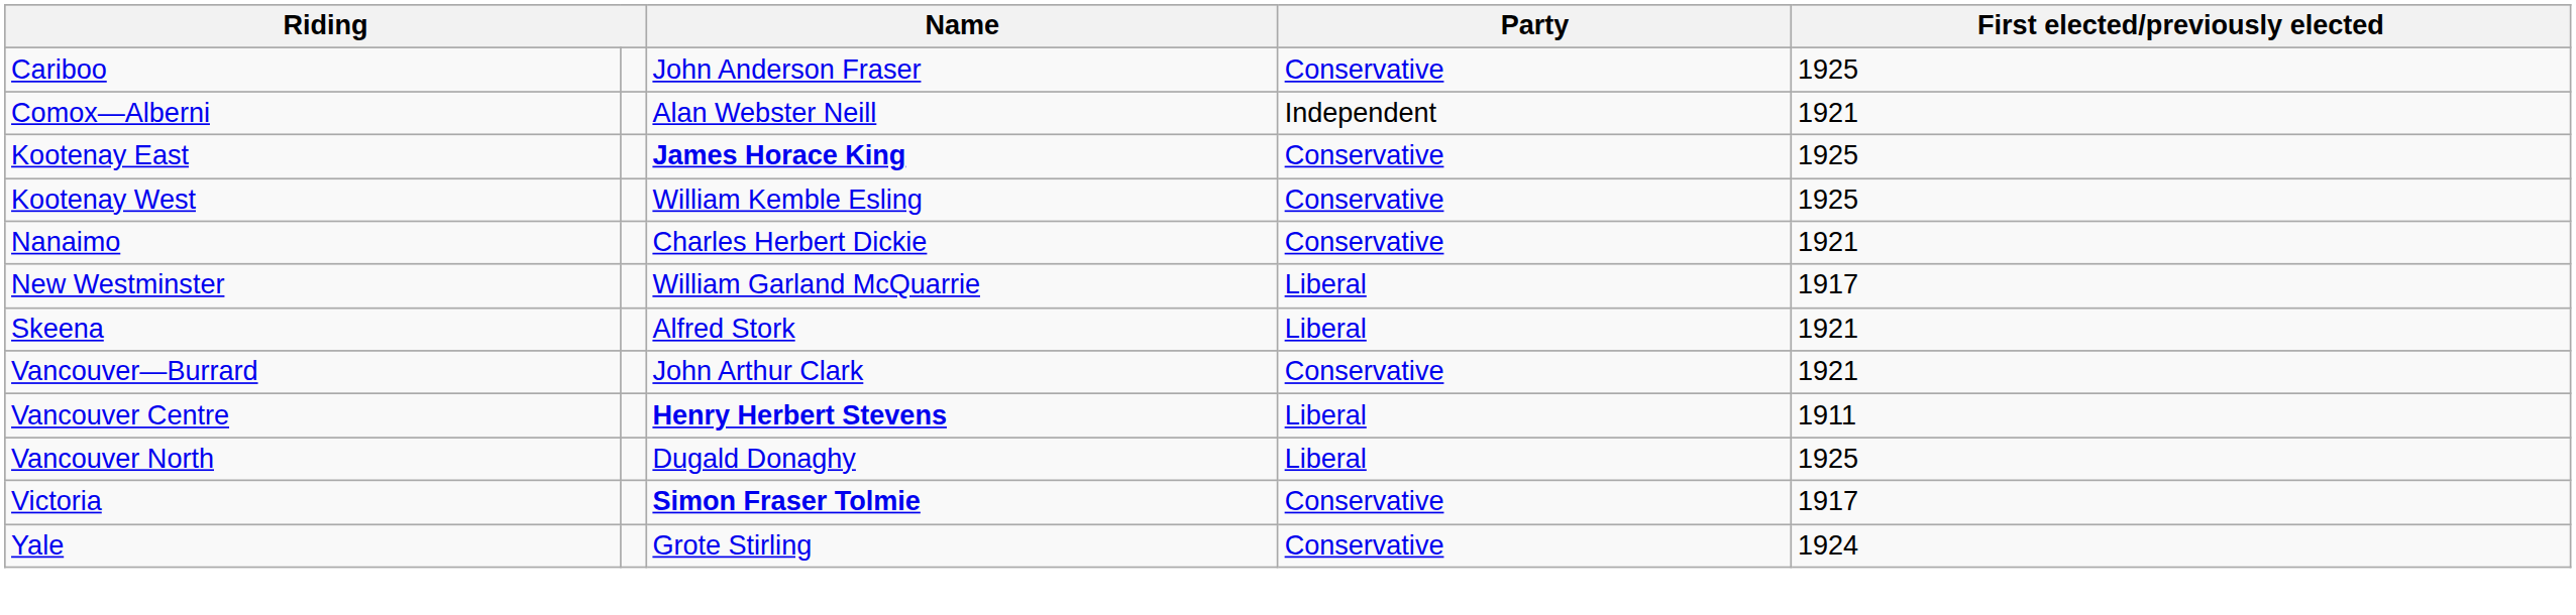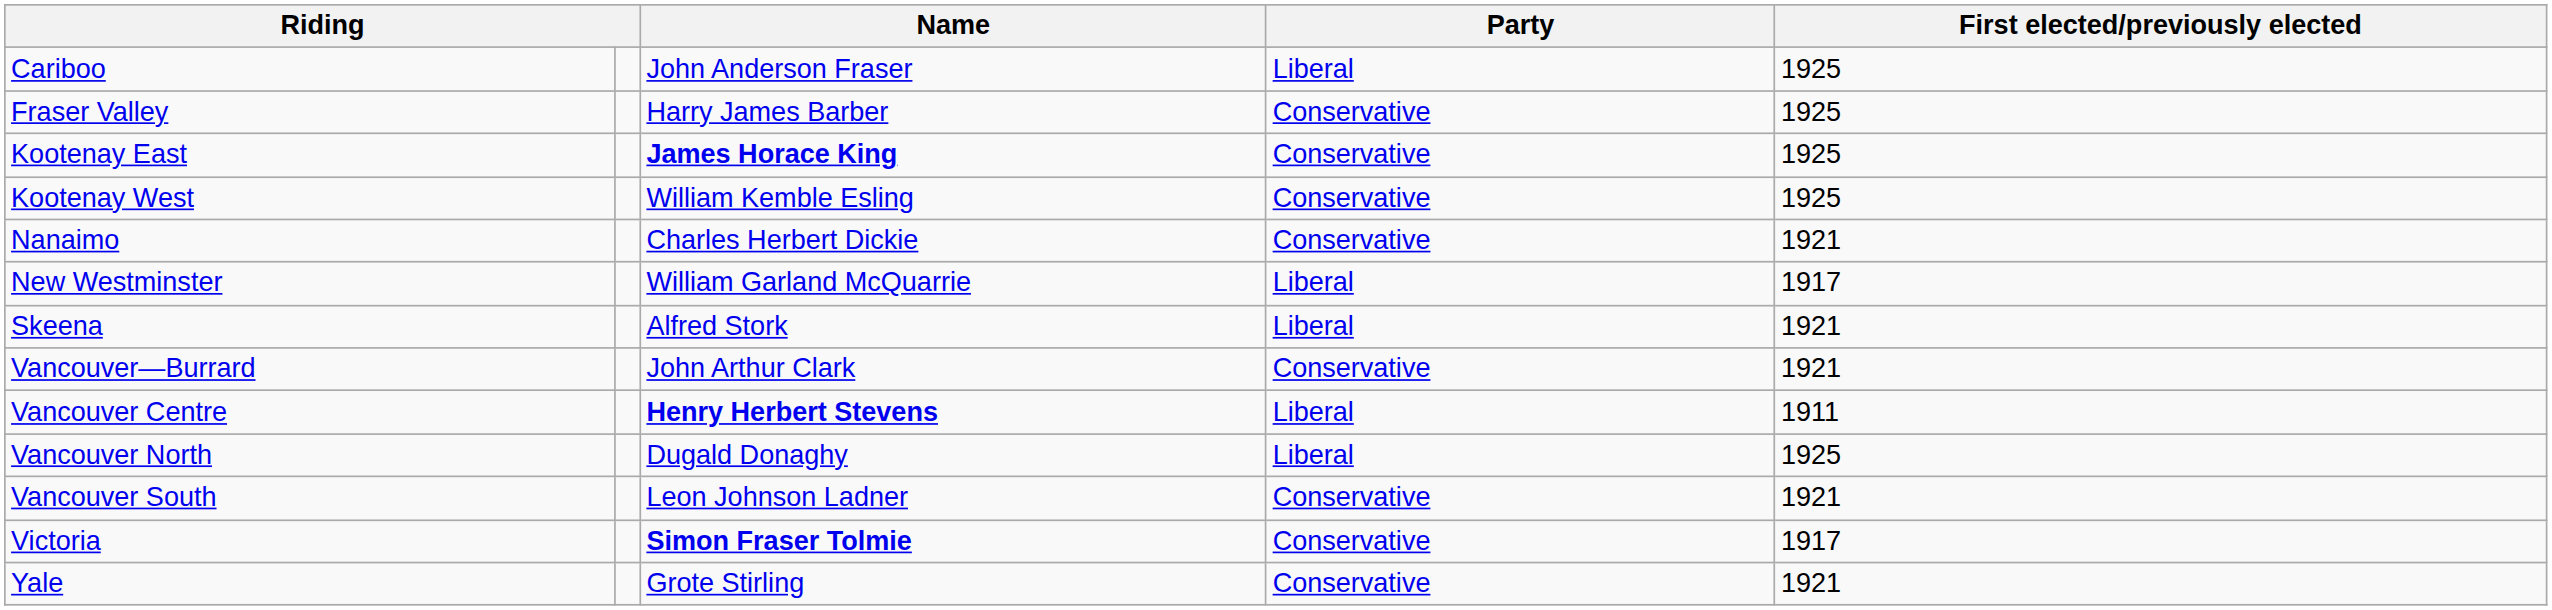 <table class="wikitable" width=95%>
 <tr>
 <th colspan=2 width=25%>Riding</th>
 <th>Name</th>
 <th width=20%>Party</th>
 <th>First elected/previously elected</th>
 </tr>
 <tr>
 <td width=24%><a href='#'>Cariboo</a></td>
 <td></td>
 <td><a href='#'>John Anderson Fraser</a></td>
-<td><a href='#'>Conservative</a></td>
+<td><a href='#'>Liberal</a></td>
 <td>1925</td>
 </tr>
 <tr>
-<td><a href='#'>Comox—Alberni</a></td>
+<td><a href='#'>Fraser Valley</a></td>
 <td></td>
-<td><a href='#'>Alan Webster Neill</a></td>
-<td>Independent</td>
-<td>1921</td>
+<td><a href='#'>Harry James Barber</a></td>
+<td><a href='#'>Conservative</a></td>
+<td>1925</td>
 </tr>
 <tr>
 <td><a href='#'>Kootenay East</a></td>
 <td></td>
 <td><strong><a href='#'>James Horace King</a></strong></td>
 <td><a href='#'>Conservative</a></td>
 <td>1925</td>
 </tr>
 <tr>
 <td><a href='#'>Kootenay West</a></td>
 <td></td>
 <td><a href='#'>William Kemble Esling</a></td>
 <td><a href='#'>Conservative</a></td>
 <td>1925</td>
 </tr>
 <tr>
 <td><a href='#'>Nanaimo</a></td>
 <td></td>
 <td><a href='#'>Charles Herbert Dickie</a></td>
 <td><a href='#'>Conservative</a></td>
 <td>1921</td>
 </tr>
 <tr>
 <td><a href='#'>New Westminster</a></td>
 <td></td>
 <td><a href='#'>William Garland McQuarrie</a></td>
 <td><a href='#'>Liberal</a></td>
 <td>1917</td>
 </tr>
 <tr>
 <td><a href='#'>Skeena</a></td>
 <td></td>
 <td><a href='#'>Alfred Stork</a></td>
 <td><a href='#'>Liberal</a></td>
 <td>1921</td>
 </tr>
 <tr>
 <td><a href='#'>Vancouver—Burrard</a></td>
 <td></td>
 <td><a href='#'>John Arthur Clark</a></td>
 <td><a href='#'>Conservative</a></td>
 <td>1921</td>
 </tr>
 <tr>
 <td><a href='#'>Vancouver Centre</a></td>
 <td></td>
 <td><strong><a href='#'>Henry Herbert Stevens</a></strong></td>
 <td><a href='#'>Liberal</a></td>
 <td>1911</td>
 </tr>
 <tr>
 <td><a href='#'>Vancouver North</a></td>
 <td></td>
 <td><a href='#'>Dugald Donaghy</a></td>
 <td><a href='#'>Liberal</a></td>
 <td>1925</td>
 </tr>
 <tr>
+<td><a href='#'>Vancouver South</a></td>
+<td></td>
+<td><a href='#'>Leon Johnson Ladner</a></td>
+<td><a href='#'>Conservative</a></td>
+<td>1921</td>
+</tr>
+<tr>
 <td><a href='#'>Victoria</a></td>
 <td></td>
 <td><strong><a href='#'>Simon Fraser Tolmie</a></strong></td>
 <td><a href='#'>Conservative</a></td>
 <td>1917</td>
 </tr>
 <tr>
 <td><a href='#'>Yale</a></td>
 <td></td>
 <td><a href='#'>Grote Stirling</a></td>
 <td><a href='#'>Conservative</a></td>
-<td>1924</td>
+<td>1921</td>
 </tr>
 </table>
